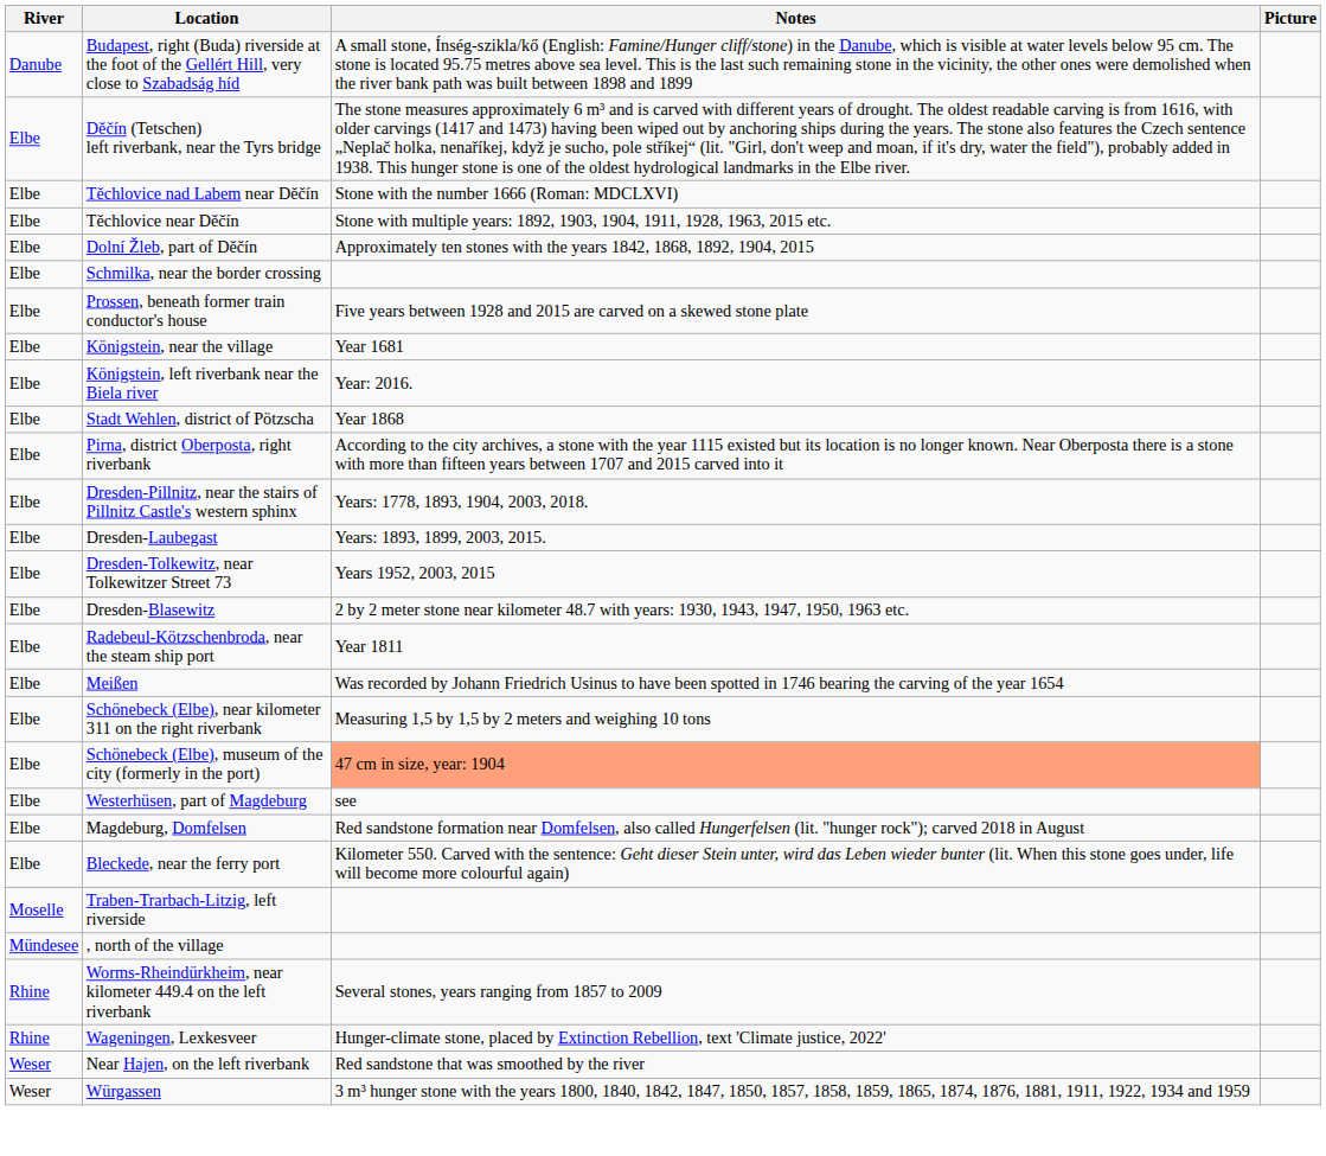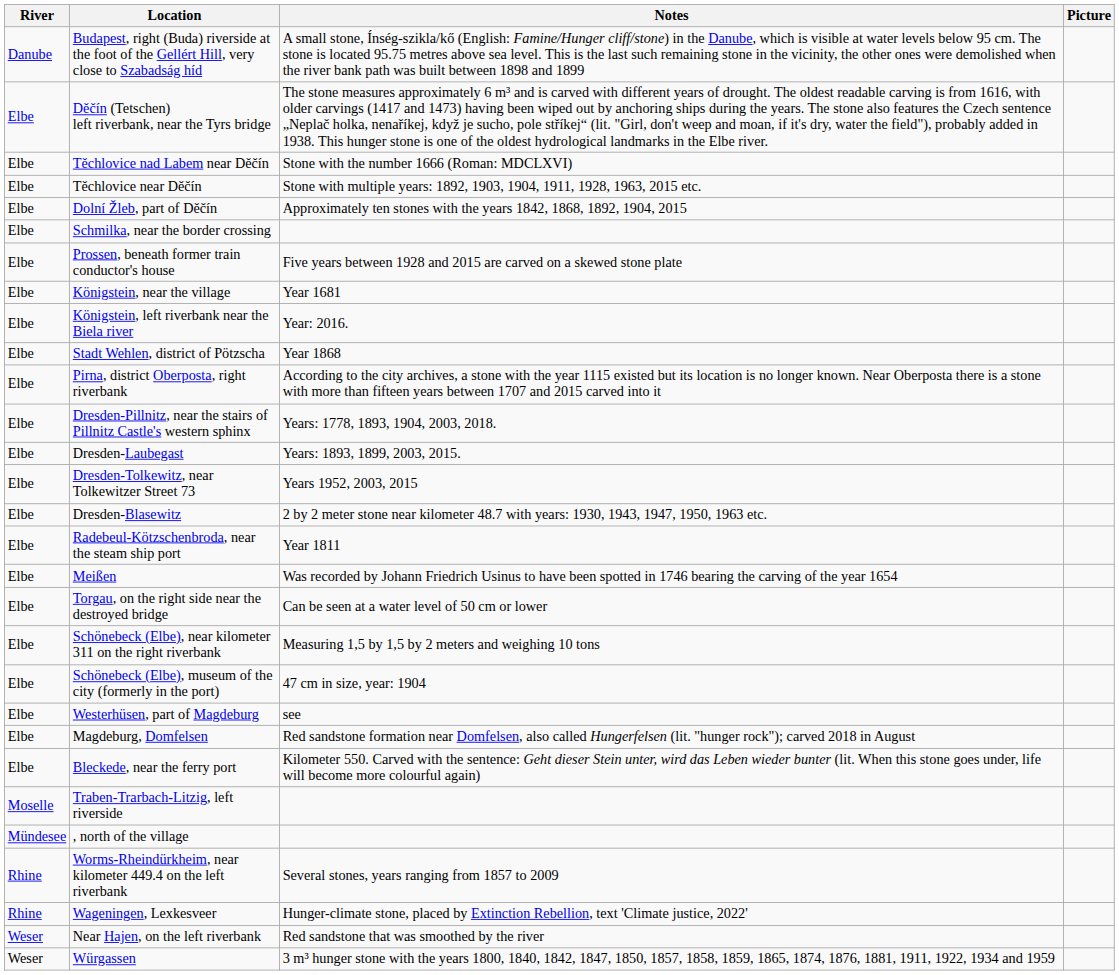 <table class="wikitable sortable">
 <tr>
 <th>River</th>
 <th>Location</th>
 <th class="unsortable">Notes</th>
 <th class="unsortable">Picture</th>
 </tr>
 <tr>
 <td><a href='#'>Danube</a></td>
 <td><a href='#'>Budapest</a>, right (Buda) riverside at the foot of the <a href='#'>Gellért Hill</a>, very close to <a href='#'>Szabadság híd</a><br><small></small></td>
 <td>A small stone, Ínség-szikla/kő (English: <em>Famine/Hunger cliff/stone</em>) in the <a href='#'>Danube</a>, which is visible at water levels below 95 cm. The stone is located 95.75 metres above sea level. This is the last such remaining stone in the vicinity, the other ones were demolished when the river bank path was built between 1898 and 1899</td>
 <td></td>
 </tr>
 <tr>
 <td><a href='#'>Elbe</a></td>
 <td><a href='#'>Děčín</a> (Tetschen)<br>left riverbank, near the Tyrs bridge<br></td>
 <td>The stone measures approximately 6 m³ and is carved with different years of drought. The oldest readable carving is from 1616, with older carvings (1417 and 1473) having been wiped out by anchoring ships during the years. The stone also features the Czech sentence „Neplač holka, nenaříkej, když je sucho, pole stříkej“ (lit. "Girl, don't weep and moan, if it's dry, water the field"), probably added in 1938. This hunger stone is one of the oldest hydrological landmarks in the Elbe river.</td>
 <td></td>
 </tr>
 <tr>
 <td>Elbe</td>
 <td><a href='#'>Těchlovice nad Labem</a> near Děčín</td>
 <td>Stone with the number 1666 (Roman: MDCLXVI)</td>
 <td></td>
 </tr>
 <tr>
 <td>Elbe</td>
 <td>Těchlovice near Děčín<br></td>
 <td>Stone with multiple years: 1892, 1903, 1904, 1911, 1928, 1963, 2015 etc.</td>
 <td></td>
 </tr>
 <tr>
 <td>Elbe</td>
 <td><a href='#'>Dolní Žleb</a>, part of Děčín<br></td>
 <td>Approximately ten stones with the years 1842, 1868, 1892, 1904, 2015</td>
 <td></td>
 </tr>
 <tr>
 <td>Elbe</td>
 <td><a href='#'>Schmilka</a>, near the border crossing</td>
 <td></td>
 <td></td>
 </tr>
 <tr>
 <td>Elbe</td>
 <td><a href='#'>Prossen</a>, beneath former train conductor's house</td>
 <td>Five years between 1928 and 2015 are carved on a skewed stone plate</td>
 <td></td>
 </tr>
 <tr>
 <td>Elbe</td>
 <td><a href='#'>Königstein</a>, near the village</td>
 <td>Year 1681</td>
 <td></td>
 </tr>
 <tr>
 <td>Elbe</td>
 <td><a href='#'>Königstein</a>, left riverbank near the <a href='#'>Biela river</a><br></td>
 <td>Year: 2016.</td>
 <td></td>
 </tr>
 <tr>
 <td>Elbe</td>
 <td><a href='#'>Stadt Wehlen</a>, district of Pötzscha<br></td>
 <td>Year 1868</td>
 <td></td>
 </tr>
 <tr>
 <td>Elbe</td>
 <td><a href='#'>Pirna</a>, district <a href='#'>Oberposta</a>, right riverbank</td>
 <td>According to the city archives, a stone with the year 1115 existed but its location is no longer known. Near Oberposta there is a stone with more than fifteen years between 1707 and 2015 carved into it</td>
 <td></td>
 </tr>
 <tr>
 <td>Elbe</td>
 <td><a href='#'>Dresden-Pillnitz</a>, near the stairs of <a href='#'>Pillnitz Castle's</a> western sphinx<br></td>
 <td>Years: 1778, 1893, 1904, 2003, 2018.</td>
 <td></td>
 </tr>
 <tr>
 <td>Elbe</td>
 <td>Dresden-<a href='#'>Laubegast</a><br></td>
 <td>Years: 1893, 1899, 2003, 2015.</td>
 <td></td>
 </tr>
 <tr>
 <td>Elbe</td>
 <td><a href='#'>Dresden-Tolkewitz</a>, near Tolkewitzer Street 73<br></td>
 <td>Years 1952, 2003, 2015</td>
 <td></td>
 </tr>
 <tr>
 <td>Elbe</td>
 <td>Dresden-<a href='#'>Blasewitz</a></td>
 <td>2 by 2 meter stone near kilometer 48.7 with years: 1930, 1943, 1947, 1950, 1963 etc.</td>
 <td></td>
 </tr>
 <tr>
 <td>Elbe</td>
 <td><a href='#'>Radebeul-Kötzschenbroda</a>, near the steam ship port<br></td>
 <td>Year 1811</td>
 <td></td>
 </tr>
 <tr>
 <td>Elbe</td>
 <td><a href='#'>Meißen</a></td>
 <td>Was recorded by Johann Friedrich Usinus to have been spotted in 1746 bearing the carving of the year 1654</td>
 </tr>
 <tr>
 <td>Elbe</td>
+<td><a href='#'>Torgau</a>, on the right side near the destroyed bridge</td>
+<td>Can be seen at a water level of 50 cm or lower</td>
+<td></td>
+</tr>
+<tr>
+<td>Elbe</td>
 <td><a href='#'>Schönebeck (Elbe)</a>, near kilometer 311 on the right riverbank</td>
 <td>Measuring 1,5 by 1,5 by 2 meters and weighing 10 tons</td>
 <td></td>
 </tr>
 <tr>
 <td>Elbe</td>
 <td><a href='#'>Schönebeck (Elbe)</a>, museum of the city (formerly in the port)</td>
-<td style="background: lightsalmon;">47 cm in size, year: 1904</td>
+<td>47 cm in size, year: 1904</td>
 <td></td>
 </tr>
 <tr>
 <td>Elbe</td>
 <td><a href='#'>Westerhüsen</a>, part of <a href='#'>Magdeburg</a><br><small></small></td>
 <td>see </td>
 <td></td>
 </tr>
 <tr>
 <td>Elbe</td>
 <td>Magdeburg, <a href='#'>Domfelsen</a><br><small></small></td>
 <td>Red sandstone formation near <a href='#'>Domfelsen</a>, also called <em>Hungerfelsen</em> (lit. "hunger rock"); carved 2018 in August</td>
 <td></td>
 </tr>
 <tr>
 <td>Elbe</td>
 <td><a href='#'>Bleckede</a>, near the ferry port</td>
 <td>Kilometer 550. Carved with the sentence: <em>Geht dieser Stein unter, wird das Leben wieder bunter</em> (lit. When this stone goes under, life will become more colourful again)</td>
 <td></td>
 </tr>
 <tr>
 <td><a href='#'>Moselle</a></td>
 <td><a href='#'>Traben-Trarbach-Litzig</a>, left riverside</td>
 <td></td>
 <td></td>
 </tr>
 <tr>
 <td><a href='#'>Mündesee</a></td>
 <td>, north of the village</td>
 <td></td>
 <td></td>
 </tr>
 <tr>
 <td><a href='#'>Rhine</a></td>
 <td><a href='#'>Worms-Rheindürkheim</a>, near kilometer 449.4 on the left riverbank</td>
 <td>Several stones, years ranging from 1857 to 2009</td>
 <td></td>
 </tr>
 <tr>
 <td><a href='#'>Rhine</a></td>
 <td><a href='#'>Wageningen</a>, Lexkesveer</td>
 <td>Hunger-climate stone, placed by <a href='#'>Extinction Rebellion</a>, text 'Climate justice, 2022'</td>
 <td></td>
 </tr>
 <tr>
 <td><a href='#'>Weser</a></td>
 <td>Near <a href='#'>Hajen</a>, on the left riverbank</td>
 <td>Red sandstone that was smoothed by the river</td>
 <td></td>
 </tr>
 <tr>
 <td>Weser</td>
 <td><a href='#'>Würgassen</a></td>
 <td>3 m³ hunger stone with the years 1800, 1840, 1842, 1847, 1850, 1857, 1858, 1859, 1865, 1874, 1876, 1881, 1911, 1922, 1934 and 1959</td>
 <td></td>
 </tr>
 </table>
